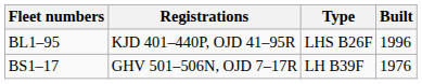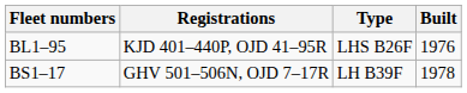 <table class="wikitable">
 <tr>
 <th>Fleet numbers</th>
 <th>Registrations</th>
 <th>Type</th>
 <th>Built</th>
 </tr>
 <tr>
 <td>BL1–95</td>
 <td>KJD 401–440P, OJD 41–95R</td>
 <td>LHS B26F</td>
-<td>1996</td>
+<td>1976</td>
 </tr>
 <tr>
 <td>BS1–17</td>
 <td>GHV 501–506N, OJD 7–17R</td>
 <td>LH B39F</td>
-<td>1976</td>
+<td>1978</td>
 </tr>
 </table>
